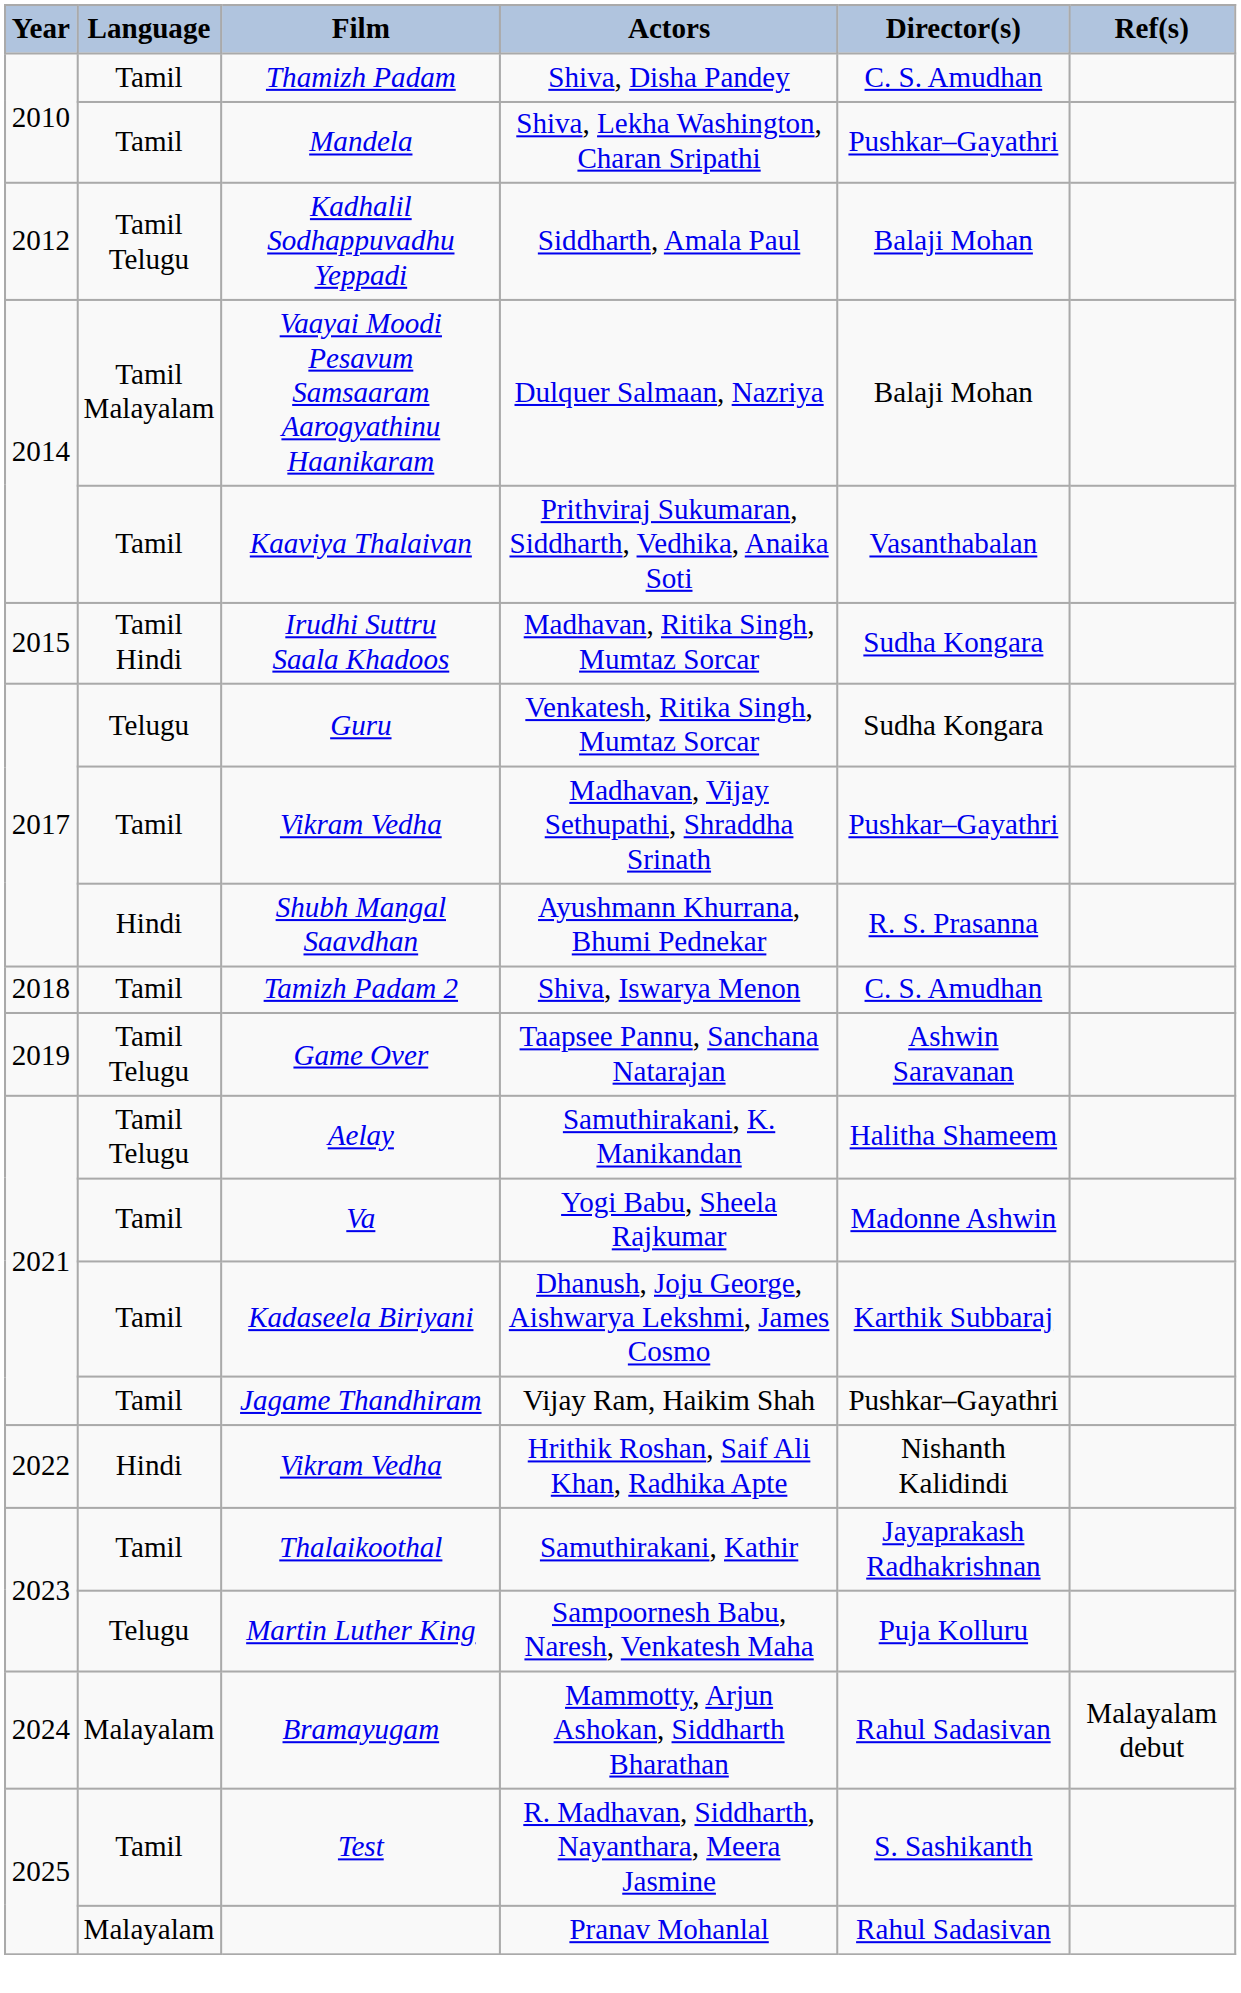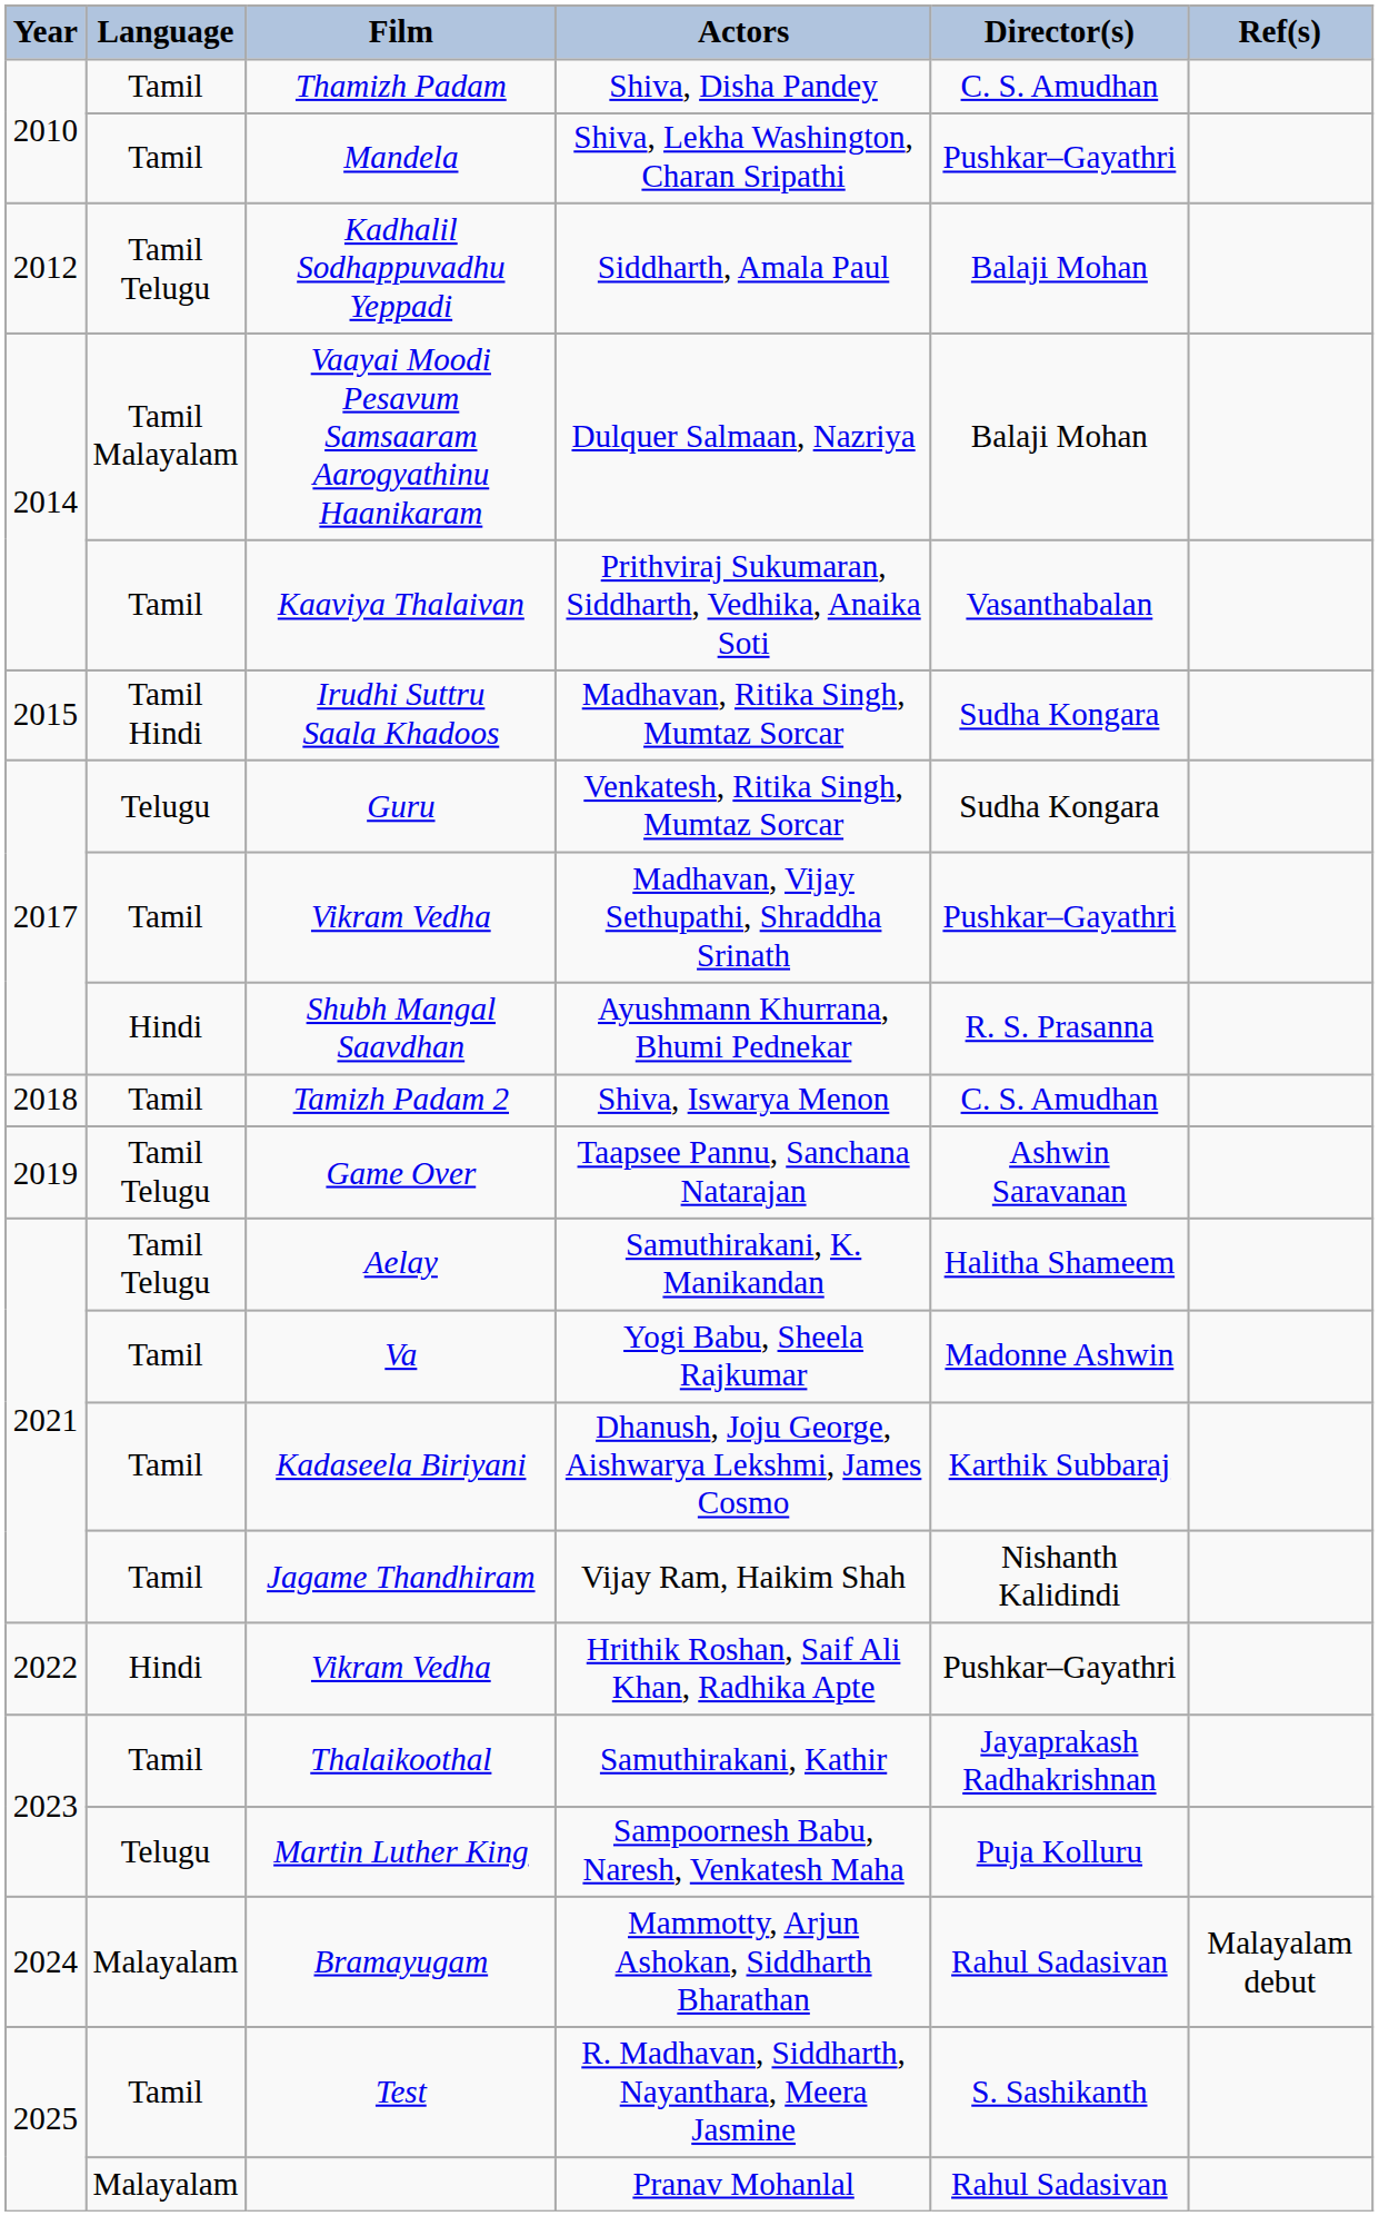 <table class="wikitable" style="text-align: center;font-size:90%">
 <tr style="text-align:center;">
 <th style="text-align:center; background:#b0c4de;">Year</th>
 <th style="text-align:center; background:#b0c4de;">Language</th>
 <th style="text-align:center; background:#b0c4de;">Film</th>
 <th style="text-align:center; background:#b0c4de;">Actors</th>
 <th style="text-align:center; background:#b0c4de;">Director(s)</th>
 <th style="text-align:center; background:#b0c4de;">Ref(s)</th>
 </tr>
 <tr>
 <td rowspan="2">2010</td>
 <td>Tamil</td>
 <td><em><a href='#'>Thamizh Padam</a></em></td>
 <td><a href='#'>Shiva</a>, <a href='#'>Disha Pandey</a></td>
 <td><a href='#'>C. S. Amudhan</a></td>
 <td></td>
 </tr>
 <tr>
 <td>Tamil</td>
 <td><em><a href='#'>Mandela</a></em></td>
 <td><a href='#'>Shiva</a>, <a href='#'>Lekha Washington</a>, <a href='#'>Charan Sripathi</a></td>
 <td><a href='#'>Pushkar–Gayathri</a></td>
 <td></td>
 </tr>
 <tr>
 <td>2012</td>
 <td>Tamil<br>Telugu</td>
 <td><em><a href='#'>Kadhalil Sodhappuvadhu Yeppadi</a></em></td>
 <td><a href='#'>Siddharth</a>, <a href='#'>Amala Paul</a></td>
 <td><a href='#'>Balaji Mohan</a></td>
 <td></td>
 </tr>
 <tr>
 <td rowspan="2">2014</td>
 <td>Tamil<br>Malayalam</td>
 <td><em><a href='#'>Vaayai Moodi Pesavum</a></em><br><em><a href='#'>Samsaaram Aarogyathinu Haanikaram</a></em></td>
 <td><a href='#'>Dulquer Salmaan</a>, <a href='#'>Nazriya</a></td>
 <td>Balaji Mohan</td>
 <td></td>
 </tr>
 <tr>
 <td>Tamil</td>
 <td><em><a href='#'>Kaaviya Thalaivan</a></em></td>
 <td><a href='#'>Prithviraj Sukumaran</a>, <a href='#'>Siddharth</a>, <a href='#'>Vedhika</a>,   <a href='#'>Anaika Soti</a></td>
 <td><a href='#'>Vasanthabalan</a></td>
 <td></td>
 </tr>
 <tr>
 <td>2015</td>
 <td>Tamil<br>Hindi</td>
 <td><em><a href='#'>Irudhi Suttru</a></em><br><em><a href='#'>Saala Khadoos</a></em></td>
 <td><a href='#'>Madhavan</a>, <a href='#'>Ritika Singh</a>, <a href='#'>Mumtaz Sorcar</a></td>
 <td><a href='#'>Sudha Kongara</a></td>
 <td></td>
 </tr>
 <tr>
 <td rowspan="3">2017</td>
 <td>Telugu</td>
 <td><em><a href='#'>Guru</a></em></td>
 <td><a href='#'>Venkatesh</a>, <a href='#'>Ritika Singh</a>, <a href='#'>Mumtaz Sorcar</a></td>
 <td>Sudha Kongara</td>
 <td></td>
 </tr>
 <tr>
 <td>Tamil</td>
 <td><em><a href='#'>Vikram Vedha</a></em></td>
 <td><a href='#'>Madhavan</a>, <a href='#'>Vijay Sethupathi</a>, <a href='#'>Shraddha Srinath</a></td>
 <td><a href='#'>Pushkar–Gayathri</a></td>
 <td></td>
 </tr>
 <tr>
 <td>Hindi</td>
 <td><em><a href='#'>Shubh Mangal Saavdhan</a></em></td>
 <td><a href='#'>Ayushmann Khurrana</a>, <a href='#'>Bhumi Pednekar</a></td>
 <td><a href='#'>R. S. Prasanna</a></td>
 <td></td>
 </tr>
 <tr>
 <td>2018</td>
 <td>Tamil</td>
 <td><em><a href='#'>Tamizh Padam 2</a></em></td>
 <td><a href='#'>Shiva</a>, <a href='#'>Iswarya Menon</a></td>
 <td><a href='#'>C. S. Amudhan</a></td>
 <td></td>
 </tr>
 <tr>
 <td>2019</td>
 <td>Tamil<br>Telugu</td>
 <td><em><a href='#'>Game Over</a></em></td>
 <td><a href='#'>Taapsee Pannu</a>, <a href='#'>Sanchana Natarajan</a></td>
 <td><a href='#'>Ashwin Saravanan</a></td>
 <td></td>
 </tr>
 <tr>
 <td rowspan="4">2021</td>
 <td>Tamil<br>Telugu</td>
 <td><em><a href='#'>Aelay</a></em></td>
 <td><a href='#'>Samuthirakani</a>, <a href='#'>K. Manikandan</a></td>
 <td><a href='#'>Halitha Shameem</a></td>
 <td></td>
 </tr>
 <tr>
 <td>Tamil</td>
 <td><em><a href='#'>Va</a></em></td>
 <td><a href='#'>Yogi Babu</a>, <a href='#'>Sheela Rajkumar</a></td>
 <td><a href='#'>Madonne Ashwin</a></td>
 <td></td>
 </tr>
 <tr>
 <td>Tamil</td>
 <td><em><a href='#'>Kadaseela Biriyani</a></em></td>
 <td><a href='#'>Dhanush</a>, <a href='#'>Joju George</a>, <a href='#'>Aishwarya Lekshmi</a>, <a href='#'>James Cosmo</a></td>
 <td><a href='#'>Karthik Subbaraj</a></td>
 <td></td>
 </tr>
 <tr>
 <td>Tamil</td>
 <td><em><a href='#'>Jagame Thandhiram</a></em></td>
 <td>Vijay Ram, Haikim Shah</td>
-<td>Pushkar–Gayathri</td>
+<td>Nishanth Kalidindi</td>
 <td></td>
 </tr>
 <tr>
 <td>2022</td>
 <td>Hindi</td>
 <td><em><a href='#'>Vikram Vedha</a></em></td>
 <td><a href='#'>Hrithik Roshan</a>, <a href='#'>Saif Ali Khan</a>, <a href='#'>Radhika Apte</a></td>
-<td>Nishanth Kalidindi</td>
+<td>Pushkar–Gayathri</td>
 <td></td>
 </tr>
 <tr>
 <td rowspan="2">2023</td>
 <td>Tamil</td>
 <td><em><a href='#'>Thalaikoothal</a></em></td>
 <td><a href='#'>Samuthirakani</a>, <a href='#'>Kathir</a></td>
 <td><a href='#'>Jayaprakash Radhakrishnan</a></td>
 <td></td>
 </tr>
 <tr>
 <td>Telugu</td>
 <td><em><a href='#'>Martin Luther King</a></em></td>
 <td><a href='#'>Sampoornesh Babu</a>, <a href='#'>Naresh</a>, <a href='#'>Venkatesh Maha</a></td>
 <td><a href='#'>Puja Kolluru</a></td>
 <td></td>
 </tr>
 <tr>
 <td>2024</td>
 <td>Malayalam</td>
 <td><em><a href='#'>Bramayugam</a></em></td>
 <td><a href='#'>Mammotty</a>, <a href='#'>Arjun Ashokan</a>, <a href='#'>Siddharth Bharathan</a></td>
 <td><a href='#'>Rahul Sadasivan</a></td>
 <td>Malayalam debut</td>
 </tr>
 <tr>
 <td Rowspan =2>2025</td>
 <td>Tamil</td>
 <td><em><a href='#'>Test</a></em></td>
 <td><a href='#'>R. Madhavan</a>, <a href='#'>Siddharth</a>, <a href='#'>Nayanthara</a>, <a href='#'>Meera Jasmine</a></td>
 <td><a href='#'>S. Sashikanth</a></td>
 <td></td>
 </tr>
 <tr>
 <td>Malayalam</td>
 <td></td>
 <td><a href='#'>Pranav Mohanlal</a></td>
 <td><a href='#'>Rahul Sadasivan</a></td>
 <td></td>
 </tr>
 </table>
